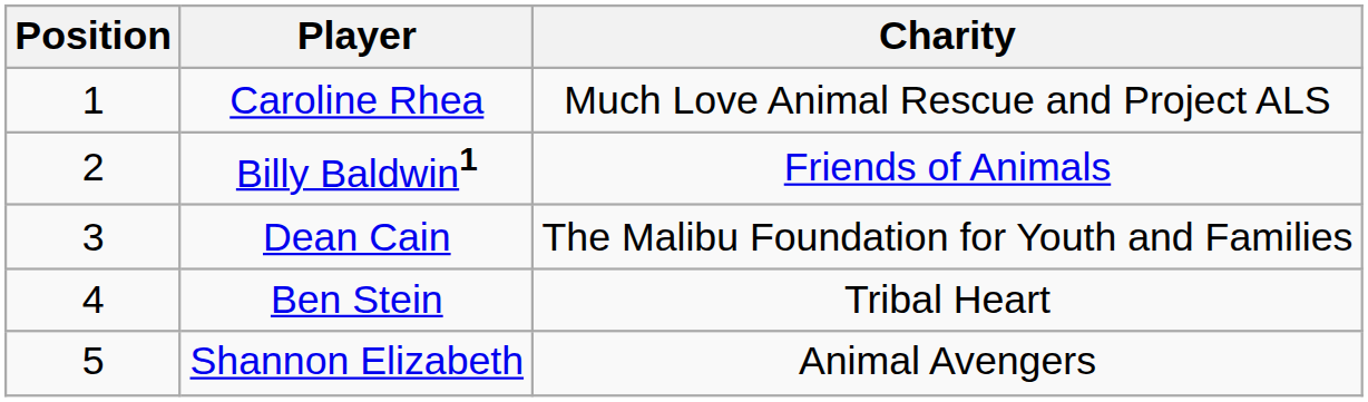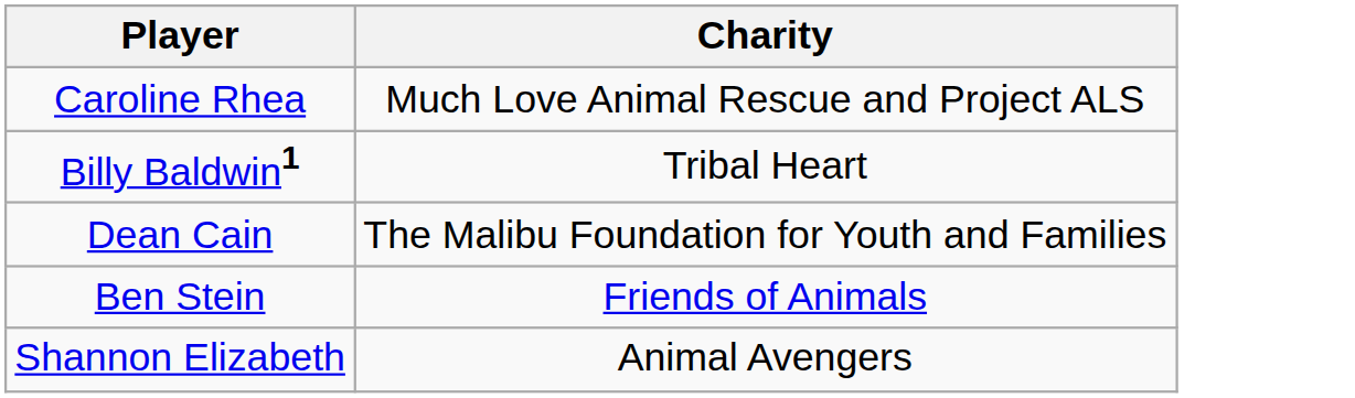 <table class="wikitable" style="text-align: center;">
 <tr>
-<th>Position</th>
 <th>Player</th>
 <th>Charity</th>
 </tr>
 <tr>
-<td>1</td>
 <td><a href='#'>Caroline Rhea</a></td>
 <td>Much Love Animal Rescue and Project ALS</td>
 </tr>
 <tr>
-<td>2</td>
 <td><a href='#'>Billy Baldwin</a><span><sup><strong>1</strong></sup></span></td>
-<td><a href='#'>Friends of Animals</a></td>
+<td>Tribal Heart</td>
 </tr>
 <tr>
-<td>3</td>
 <td><a href='#'>Dean Cain</a></td>
 <td>The Malibu Foundation for Youth and Families</td>
 </tr>
 <tr>
-<td>4</td>
 <td><a href='#'>Ben Stein</a></td>
-<td>Tribal Heart</td>
+<td><a href='#'>Friends of Animals</a></td>
 </tr>
 <tr>
-<td>5</td>
 <td><a href='#'>Shannon Elizabeth</a></td>
 <td>Animal Avengers</td>
 </tr>
 </table>
